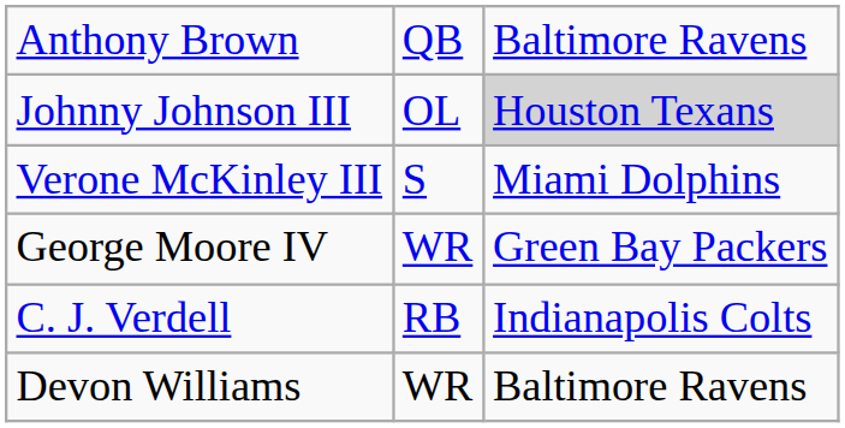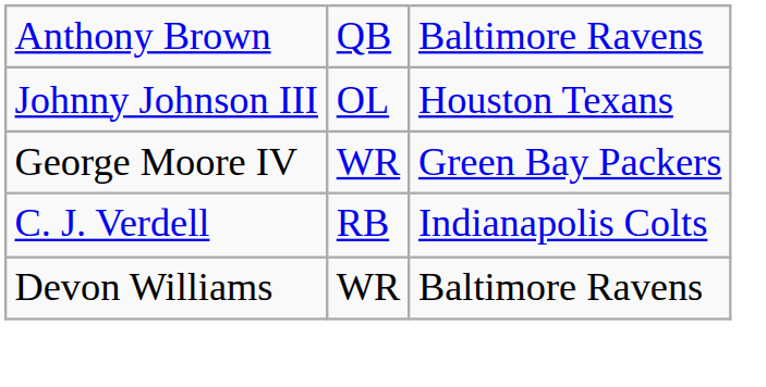 <table class="wikitable mw-collapsible mw-collapsed">
 <tr>
 <td><a href='#'>Anthony Brown</a></td>
 <td><a href='#'>QB</a></td>
 <td><a href='#'>Baltimore Ravens</a></td>
 </tr>
 <tr>
 <td><a href='#'>Johnny Johnson III</a></td>
 <td><a href='#'>OL</a></td>
-<td style="background: lightgrey;"><a href='#'>Houston Texans</a></td>
-</tr>
-<tr>
-<td><a href='#'>Verone McKinley III</a></td>
-<td><a href='#'>S</a></td>
-<td><a href='#'>Miami Dolphins</a></td>
+<td><a href='#'>Houston Texans</a></td>
 </tr>
 <tr>
 <td>George Moore IV</td>
 <td><a href='#'>WR</a></td>
 <td><a href='#'>Green Bay Packers</a></td>
 </tr>
 <tr>
 <td><a href='#'>C. J. Verdell</a></td>
 <td><a href='#'>RB</a></td>
 <td><a href='#'>Indianapolis Colts</a></td>
 </tr>
 <tr>
 <td>Devon Williams</td>
 <td Wide receiver>WR</td>
 <td>Baltimore Ravens</td>
 </tr>
 </table>
